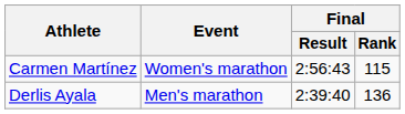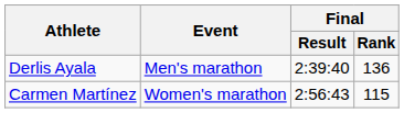 <table class="wikitable" style="font-size:90%">
 <tr>
 <th rowspan="2">Athlete</th>
 <th rowspan="2">Event</th>
 <th colspan="2">Final</th>
 </tr>
 <tr style="font-size:95%">
 <th>Result</th>
 <th>Rank</th>
 </tr>
 <tr align=center>
+<td align=left><a href='#'>Derlis Ayala</a></td>
+<td align=left><a href='#'>Men's marathon</a></td>
+<td>2:39:40</td>
+<td>136</td>
+</tr>
+<tr align=center>
 <td align=left><a href='#'>Carmen Martínez</a></td>
 <td align=left><a href='#'>Women's marathon</a></td>
 <td>2:56:43</td>
 <td>115</td>
 </tr>
-<tr align=center>
-<td align=left><a href='#'>Derlis Ayala</a></td>
-<td align=left><a href='#'>Men's marathon</a></td>
-<td>2:39:40</td>
-<td>136</td>
-</tr>
 </table>
